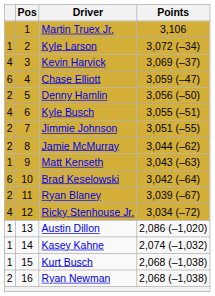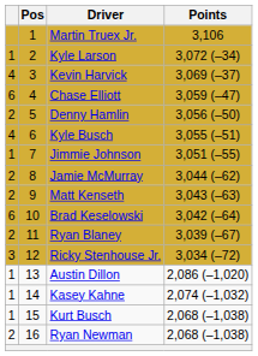 <table class="wikitable" style="font-size: 95%">
 <tr>
 <th></th>
 <th>Pos</th>
 <th>Driver</th>
 <th>Points</th>
 </tr>
 <tr style="background:#D4AF37;">
 <td align="left"></td>
 <td style="text-align:center;">1</td>
 <td><a href='#'>Martin Truex Jr.</a></td>
 <td style="text-align:center;">3,106</td>
 </tr>
 <tr style="background:#D4AF37;">
 <td align="left"> 1</td>
 <td style="text-align:center;">2</td>
 <td><a href='#'>Kyle Larson</a></td>
 <td style="text-align:center;">3,072 (–34)</td>
 </tr>
 <tr style="background:#D4AF37;">
 <td align="left"> 4</td>
 <td style="text-align:center;">3</td>
 <td><a href='#'>Kevin Harvick</a></td>
 <td style="text-align:center;">3,069 (–37)</td>
 </tr>
 <tr style="background:#D4AF37;">
 <td align="left"> 6</td>
 <td style="text-align:center;">4</td>
 <td><a href='#'>Chase Elliott</a></td>
 <td style="text-align:center;">3,059 (–47)</td>
 </tr>
 <tr style="background:#D4AF37;">
 <td align="left"> 2</td>
 <td style="text-align:center;">5</td>
 <td><a href='#'>Denny Hamlin</a></td>
 <td style="text-align:center;">3,056 (–50)</td>
 </tr>
 <tr style="background:#D4AF37;">
 <td align="left"> 4</td>
 <td style="text-align:center;">6</td>
 <td><a href='#'>Kyle Busch</a></td>
 <td style="text-align:center;">3,055 (–51)</td>
 </tr>
 <tr style="background:#D4AF37;">
-<td align="left"> 2</td>
+<td align="left"> 1</td>
 <td style="text-align:center;">7</td>
 <td><a href='#'>Jimmie Johnson</a></td>
 <td style="text-align:center;">3,051 (–55)</td>
 </tr>
 <tr style="background:#D4AF37;">
 <td align="left"> 2</td>
 <td style="text-align:center;">8</td>
 <td><a href='#'>Jamie McMurray</a></td>
 <td style="text-align:center;">3,044 (–62)</td>
 </tr>
 <tr style="background:#D4AF37;">
-<td align="left"> 1</td>
+<td align="left"> 2</td>
 <td style="text-align:center;">9</td>
 <td><a href='#'>Matt Kenseth</a></td>
 <td style="text-align:center;">3,043 (–63)</td>
 </tr>
 <tr style="background:#D4AF37;">
 <td align="left"> 6</td>
 <td style="text-align:center;">10</td>
 <td><a href='#'>Brad Keselowski</a></td>
 <td style="text-align:center;">3,042 (–64)</td>
 </tr>
 <tr style="background:#D4AF37;">
 <td align="left"> 2</td>
 <td style="text-align:center;">11</td>
 <td><a href='#'>Ryan Blaney</a></td>
 <td style="text-align:center;">3,039 (–67)</td>
 </tr>
 <tr style="background:#D4AF37;">
-<td align="left"> 4</td>
+<td align="left"> 3</td>
 <td style="text-align:center;">12</td>
 <td><a href='#'>Ricky Stenhouse Jr.</a></td>
 <td style="text-align:center;">3,034 (–72)</td>
 </tr>
 <tr>
 <td align="left"> 1</td>
 <td style="text-align:center;">13</td>
 <td><a href='#'>Austin Dillon</a></td>
 <td style="text-align:center;">2,086 (–1,020)</td>
 </tr>
 <tr>
 <td align="left"> 1</td>
 <td style="text-align:center;">14</td>
 <td><a href='#'>Kasey Kahne</a></td>
 <td style="text-align:center;">2,074 (–1,032)</td>
 </tr>
 <tr>
 <td align="left"> 1</td>
 <td style="text-align:center;">15</td>
 <td><a href='#'>Kurt Busch</a></td>
 <td style="text-align:center;">2,068 (–1,038)</td>
 </tr>
 <tr>
 <td align="left"> 2</td>
 <td style="text-align:center;">16</td>
 <td><a href='#'>Ryan Newman</a></td>
 <td style="text-align:center;">2,068 (–1,038)</td>
 </tr>
 <tr class="sortbottom">
 <th colspan="9"></th>
 </tr>
 </table>
